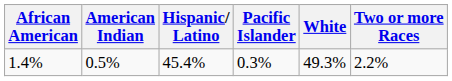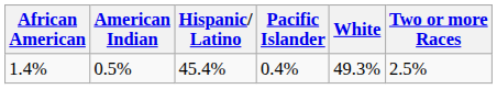 <table class="wikitable">
 <tr>
 <th><a href='#'>African</a><br><a href='#'>American</a></th>
 <th><a href='#'>American</a><br><a href='#'>Indian</a></th>
 <th><a href='#'>Hispanic</a>/<br><a href='#'>Latino</a></th>
 <th><a href='#'>Pacific</a><br><a href='#'>Islander</a></th>
 <th><a href='#'>White</a></th>
 <th><a href='#'>Two or more</a><br><a href='#'>Races</a></th>
 </tr>
 <tr>
 <td>1.4%</td>
 <td>0.5%</td>
 <td>45.4%</td>
-<td>0.3%</td>
+<td>0.4%</td>
 <td>49.3%</td>
-<td>2.2%</td>
+<td>2.5%</td>
 </tr>
 </table>
